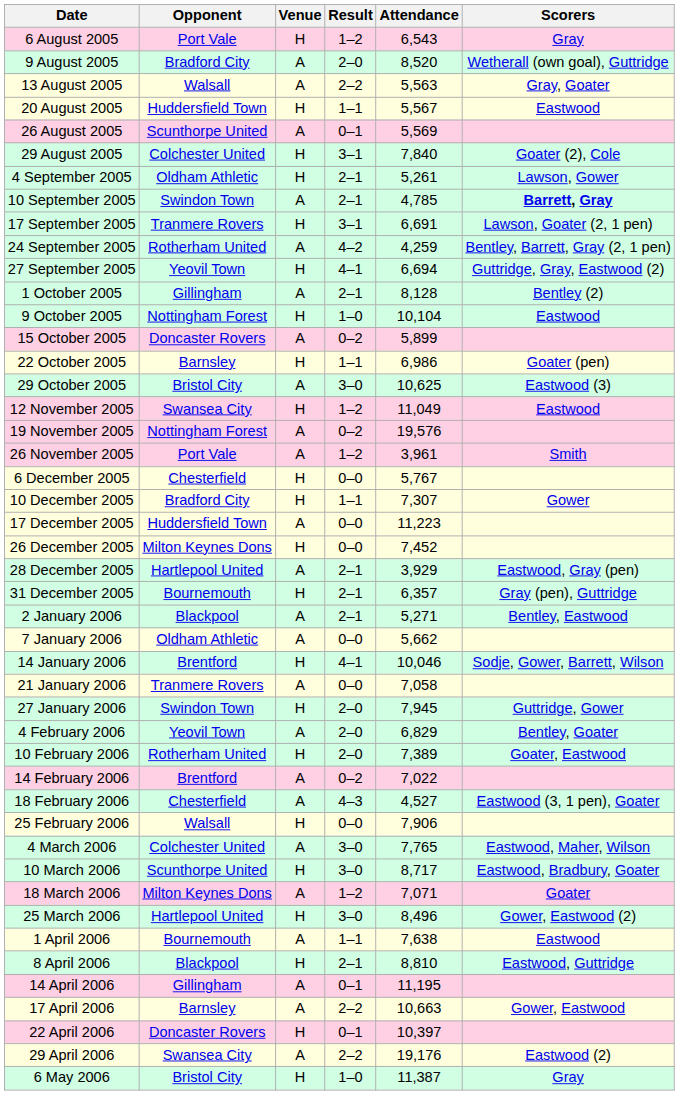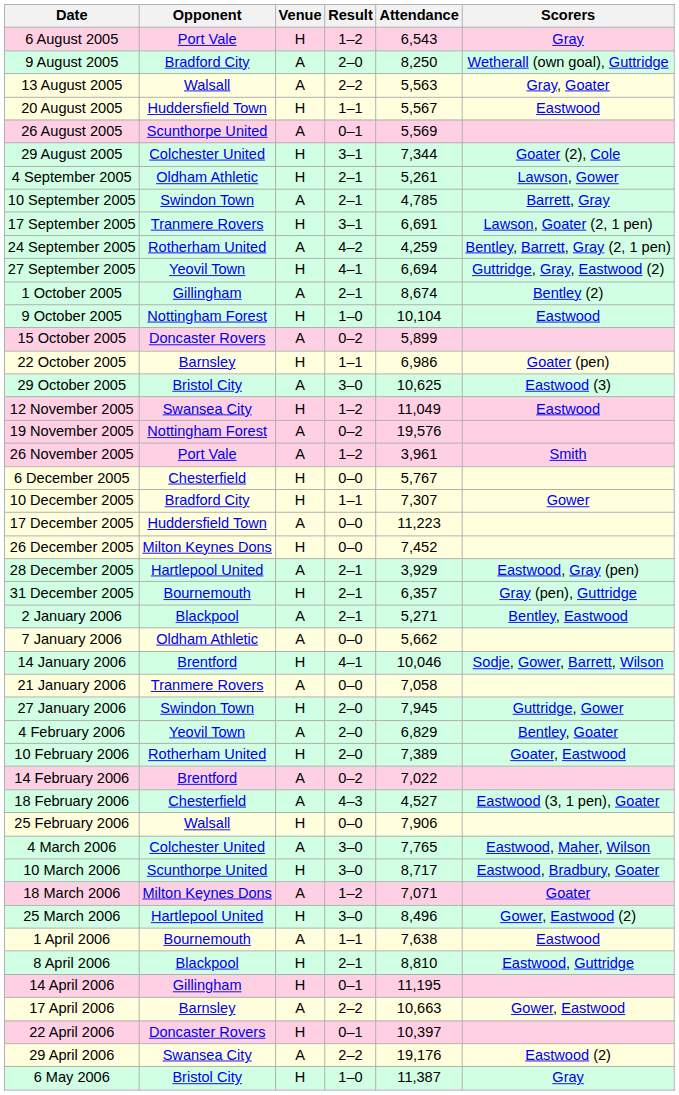 <table class="wikitable sortable" style="font-size:100%; text-align:center">
 <tr>
 <th>Date</th>
 <th>Opponent</th>
 <th>Venue</th>
 <th>Result</th>
 <th>Attendance</th>
 <th>Scorers</th>
 </tr>
 <tr style="background-color: #ffd0e3;">
 <td>6 August 2005</td>
 <td><a href='#'>Port Vale</a></td>
 <td>H</td>
 <td>1–2</td>
 <td>6,543</td>
 <td><a href='#'>Gray</a></td>
 </tr>
 <tr style="background-color: #d0ffe3;">
 <td>9 August 2005</td>
 <td><a href='#'>Bradford City</a></td>
 <td>A</td>
 <td>2–0</td>
-<td>8,520</td>
+<td>8,250</td>
 <td><a href='#'>Wetherall</a> (own goal), <a href='#'>Guttridge</a></td>
 </tr>
 <tr style="background-color: #ffffdd;">
 <td>13 August 2005</td>
 <td><a href='#'>Walsall</a></td>
 <td>A</td>
 <td>2–2</td>
 <td>5,563</td>
 <td><a href='#'>Gray</a>, <a href='#'>Goater</a></td>
 </tr>
 <tr style="background-color: #ffffdd;">
 <td>20 August 2005</td>
 <td><a href='#'>Huddersfield Town</a></td>
 <td>H</td>
 <td>1–1</td>
 <td>5,567</td>
 <td><a href='#'>Eastwood</a></td>
 </tr>
 <tr style="background-color: #ffd0e3;">
 <td>26 August 2005</td>
 <td><a href='#'>Scunthorpe United</a></td>
 <td>A</td>
 <td>0–1</td>
 <td>5,569</td>
 <td></td>
 </tr>
 <tr style="background-color: #d0ffe3;">
 <td>29 August 2005</td>
 <td><a href='#'>Colchester United</a></td>
 <td>H</td>
 <td>3–1</td>
-<td>7,840</td>
+<td>7,344</td>
 <td><a href='#'>Goater</a> (2), <a href='#'>Cole</a></td>
 </tr>
 <tr style="background-color: #d0ffe3;">
 <td>4 September 2005</td>
 <td><a href='#'>Oldham Athletic</a></td>
 <td>H</td>
 <td>2–1</td>
 <td>5,261</td>
 <td><a href='#'>Lawson</a>, <a href='#'>Gower</a></td>
 </tr>
 <tr style="background-color: #d0ffe3;">
 <td>10 September 2005</td>
 <td><a href='#'>Swindon Town</a></td>
 <td>A</td>
 <td>2–1</td>
 <td>4,785</td>
-<td><strong><a href='#'>Barrett</a>, <a href='#'>Gray</a></strong></td>
+<td><a href='#'>Barrett</a>, <a href='#'>Gray</a></td>
 </tr>
 <tr style="background-color: #d0ffe3;">
 <td>17 September 2005</td>
 <td><a href='#'>Tranmere Rovers</a></td>
 <td>H</td>
 <td>3–1</td>
 <td>6,691</td>
 <td><a href='#'>Lawson</a>, <a href='#'>Goater</a> (2, 1 pen)</td>
 </tr>
 <tr style="background-color: #d0ffe3;">
 <td>24 September 2005</td>
 <td><a href='#'>Rotherham United</a></td>
 <td>A</td>
 <td>4–2</td>
 <td>4,259</td>
 <td><a href='#'>Bentley</a>, <a href='#'>Barrett</a>, <a href='#'>Gray</a> (2, 1 pen)</td>
 </tr>
 <tr style="background-color: #d0ffe3;">
 <td>27 September 2005</td>
 <td><a href='#'>Yeovil Town</a></td>
 <td>H</td>
 <td>4–1</td>
 <td>6,694</td>
 <td><a href='#'>Guttridge</a>, <a href='#'>Gray</a>, <a href='#'>Eastwood</a> (2)</td>
 </tr>
 <tr style="background-color: #d0ffe3;">
 <td>1 October 2005</td>
 <td><a href='#'>Gillingham</a></td>
 <td>A</td>
 <td>2–1</td>
-<td>8,128</td>
+<td>8,674</td>
 <td><a href='#'>Bentley</a> (2)</td>
 </tr>
 <tr style="background-color: #d0ffe3;">
 <td>9 October 2005</td>
 <td><a href='#'>Nottingham Forest</a></td>
 <td>H</td>
 <td>1–0</td>
 <td>10,104</td>
 <td><a href='#'>Eastwood</a></td>
 </tr>
 <tr style="background-color: #ffd0e3;">
 <td>15 October 2005</td>
 <td><a href='#'>Doncaster Rovers</a></td>
 <td>A</td>
 <td>0–2</td>
 <td>5,899</td>
 <td></td>
 </tr>
 <tr style="background-color: #ffffdd;">
 <td>22 October 2005</td>
 <td><a href='#'>Barnsley</a></td>
 <td>H</td>
 <td>1–1</td>
 <td>6,986</td>
 <td><a href='#'>Goater</a> (pen)</td>
 </tr>
 <tr style="background-color: #d0ffe3;">
 <td>29 October 2005</td>
 <td><a href='#'>Bristol City</a></td>
 <td>A</td>
 <td>3–0</td>
 <td>10,625</td>
 <td><a href='#'>Eastwood</a> (3)</td>
 </tr>
 <tr style="background-color: #ffd0e3;">
 <td>12 November 2005</td>
 <td><a href='#'>Swansea City</a></td>
 <td>H</td>
 <td>1–2</td>
 <td>11,049</td>
 <td><a href='#'>Eastwood</a></td>
 </tr>
 <tr style="background-color: #ffd0e3;">
 <td>19 November 2005</td>
 <td><a href='#'>Nottingham Forest</a></td>
 <td>A</td>
 <td>0–2</td>
 <td>19,576</td>
 <td></td>
 </tr>
 <tr style="background-color: #ffd0e3;">
 <td>26 November 2005</td>
 <td><a href='#'>Port Vale</a></td>
 <td>A</td>
 <td>1–2</td>
 <td>3,961</td>
 <td><a href='#'>Smith</a></td>
 </tr>
 <tr style="background-color: #ffffdd;">
 <td>6 December 2005</td>
 <td><a href='#'>Chesterfield</a></td>
 <td>H</td>
 <td>0–0</td>
 <td>5,767</td>
 <td></td>
 </tr>
 <tr style="background-color: #ffffdd;">
 <td>10 December 2005</td>
 <td><a href='#'>Bradford City</a></td>
 <td>H</td>
 <td>1–1</td>
 <td>7,307</td>
 <td><a href='#'>Gower</a></td>
 </tr>
 <tr style="background-color: #ffffdd;">
 <td>17 December 2005</td>
 <td><a href='#'>Huddersfield Town</a></td>
 <td>A</td>
 <td>0–0</td>
 <td>11,223</td>
 <td></td>
 </tr>
 <tr style="background-color: #ffffdd;">
 <td>26 December 2005</td>
 <td><a href='#'>Milton Keynes Dons</a></td>
 <td>H</td>
 <td>0–0</td>
 <td>7,452</td>
 <td></td>
 </tr>
 <tr style="background-color: #d0ffe3;">
 <td>28 December 2005</td>
 <td><a href='#'>Hartlepool United</a></td>
 <td>A</td>
 <td>2–1</td>
 <td>3,929</td>
 <td><a href='#'>Eastwood</a>, <a href='#'>Gray</a> (pen)</td>
 </tr>
 <tr style="background-color: #d0ffe3;">
 <td>31 December 2005</td>
 <td><a href='#'>Bournemouth</a></td>
 <td>H</td>
 <td>2–1</td>
 <td>6,357</td>
 <td><a href='#'>Gray</a> (pen), <a href='#'>Guttridge</a></td>
 </tr>
 <tr style="background-color: #d0ffe3;">
 <td>2 January 2006</td>
 <td><a href='#'>Blackpool</a></td>
 <td>A</td>
 <td>2–1</td>
 <td>5,271</td>
 <td><a href='#'>Bentley</a>, <a href='#'>Eastwood</a></td>
 </tr>
 <tr style="background-color: #ffffdd;">
 <td>7 January 2006</td>
 <td><a href='#'>Oldham Athletic</a></td>
 <td>A</td>
 <td>0–0</td>
 <td>5,662</td>
 <td></td>
 </tr>
 <tr style="background-color: #d0ffe3;">
 <td>14 January 2006</td>
 <td><a href='#'>Brentford</a></td>
 <td>H</td>
 <td>4–1</td>
 <td>10,046</td>
 <td><a href='#'>Sodje</a>, <a href='#'>Gower</a>, <a href='#'>Barrett</a>, <a href='#'>Wilson</a></td>
 </tr>
 <tr style="background-color: #ffffdd;">
 <td>21 January 2006</td>
 <td><a href='#'>Tranmere Rovers</a></td>
 <td>A</td>
 <td>0–0</td>
 <td>7,058</td>
 <td></td>
 </tr>
 <tr style="background-color: #d0ffe3;">
 <td>27 January 2006</td>
 <td><a href='#'>Swindon Town</a></td>
 <td>H</td>
 <td>2–0</td>
 <td>7,945</td>
 <td><a href='#'>Guttridge</a>, <a href='#'>Gower</a></td>
 </tr>
 <tr style="background-color: #d0ffe3;">
 <td>4 February 2006</td>
 <td><a href='#'>Yeovil Town</a></td>
 <td>A</td>
 <td>2–0</td>
 <td>6,829</td>
 <td><a href='#'>Bentley</a>, <a href='#'>Goater</a></td>
 </tr>
 <tr style="background-color: #d0ffe3;">
 <td>10 February 2006</td>
 <td><a href='#'>Rotherham United</a></td>
 <td>H</td>
 <td>2–0</td>
 <td>7,389</td>
 <td><a href='#'>Goater</a>, <a href='#'>Eastwood</a></td>
 </tr>
 <tr style="background-color: #ffd0e3;">
 <td>14 February 2006</td>
 <td><a href='#'>Brentford</a></td>
 <td>A</td>
 <td>0–2</td>
 <td>7,022</td>
 <td></td>
 </tr>
 <tr style="background-color: #d0ffe3;">
 <td>18 February 2006</td>
 <td><a href='#'>Chesterfield</a></td>
 <td>A</td>
 <td>4–3</td>
 <td>4,527</td>
 <td><a href='#'>Eastwood</a> (3, 1 pen), <a href='#'>Goater</a></td>
 </tr>
 <tr style="background-color: #ffffdd;">
 <td>25 February 2006</td>
 <td><a href='#'>Walsall</a></td>
 <td>H</td>
 <td>0–0</td>
 <td>7,906</td>
 <td></td>
 </tr>
 <tr style="background-color: #d0ffe3;">
 <td>4 March 2006</td>
 <td><a href='#'>Colchester United</a></td>
 <td>A</td>
 <td>3–0</td>
 <td>7,765</td>
 <td><a href='#'>Eastwood</a>, <a href='#'>Maher</a>, <a href='#'>Wilson</a></td>
 </tr>
 <tr style="background-color: #d0ffe3;">
 <td>10 March 2006</td>
 <td><a href='#'>Scunthorpe United</a></td>
 <td>H</td>
 <td>3–0</td>
 <td>8,717</td>
 <td><a href='#'>Eastwood</a>, <a href='#'>Bradbury</a>, <a href='#'>Goater</a></td>
 </tr>
 <tr style="background-color: #ffd0e3;">
 <td>18 March 2006</td>
 <td><a href='#'>Milton Keynes Dons</a></td>
 <td>A</td>
 <td>1–2</td>
 <td>7,071</td>
 <td><a href='#'>Goater</a></td>
 </tr>
 <tr style="background-color: #d0ffe3;">
 <td>25 March 2006</td>
 <td><a href='#'>Hartlepool United</a></td>
 <td>H</td>
 <td>3–0</td>
 <td>8,496</td>
 <td><a href='#'>Gower</a>, <a href='#'>Eastwood</a> (2)</td>
 </tr>
 <tr style="background-color: #ffffdd;">
 <td>1 April 2006</td>
 <td><a href='#'>Bournemouth</a></td>
 <td>A</td>
 <td>1–1</td>
 <td>7,638</td>
 <td><a href='#'>Eastwood</a></td>
 </tr>
 <tr style="background-color: #d0ffe3;">
 <td>8 April 2006</td>
 <td><a href='#'>Blackpool</a></td>
 <td>H</td>
 <td>2–1</td>
 <td>8,810</td>
 <td><a href='#'>Eastwood</a>, <a href='#'>Guttridge</a></td>
 </tr>
 <tr style="background-color: #ffd0e3;">
 <td>14 April 2006</td>
 <td><a href='#'>Gillingham</a></td>
-<td>A</td>
+<td>H</td>
 <td>0–1</td>
 <td>11,195</td>
 <td></td>
 </tr>
 <tr style="background-color: #ffffdd;">
 <td>17 April 2006</td>
 <td><a href='#'>Barnsley</a></td>
 <td>A</td>
 <td>2–2</td>
 <td>10,663</td>
 <td><a href='#'>Gower</a>, <a href='#'>Eastwood</a></td>
 </tr>
 <tr style="background-color: #ffd0e3;">
 <td>22 April 2006</td>
 <td><a href='#'>Doncaster Rovers</a></td>
 <td>H</td>
 <td>0–1</td>
 <td>10,397</td>
 <td></td>
 </tr>
 <tr style="background-color: #ffffdd;">
 <td>29 April 2006</td>
 <td><a href='#'>Swansea City</a></td>
 <td>A</td>
 <td>2–2</td>
 <td>19,176</td>
 <td><a href='#'>Eastwood</a> (2)</td>
 </tr>
 <tr style="background-color: #d0ffe3;">
 <td>6 May 2006</td>
 <td><a href='#'>Bristol City</a></td>
 <td>H</td>
 <td>1–0</td>
 <td>11,387</td>
 <td><a href='#'>Gray</a></td>
 </tr>
 </table>
